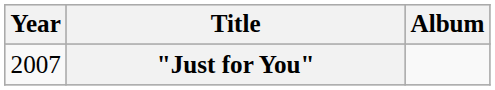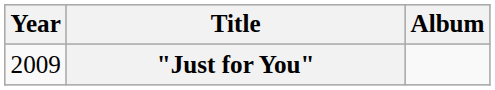 <table class="wikitable plainrowheaders" style="text-align:center;">
 <tr>
 <th scope="col" style="width:1em;">Year</th>
 <th scope="col" style="width:13em;">Title</th>
 <th scope="col">Album</th>
 </tr>
 <tr>
-<td>2007</td>
+<td>2009</td>
 <th scope="row">"Just for You"</th>
 <td></td>
 </tr>
 </table>
